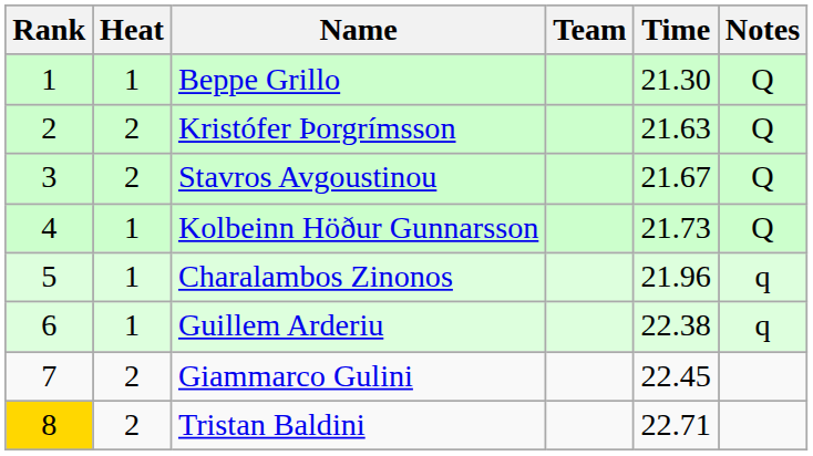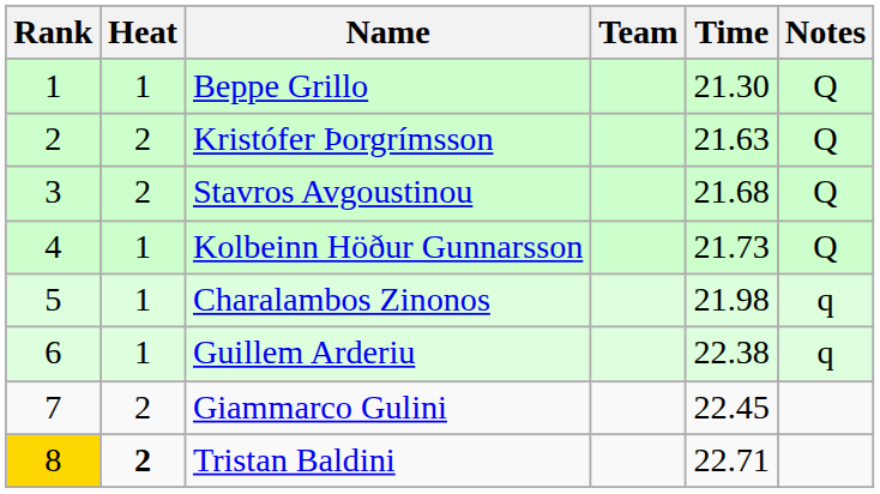 <table class="wikitable sortable" style="text-align:center">
 <tr>
 <th>Rank</th>
 <th>Heat</th>
 <th>Name</th>
 <th>Team</th>
 <th>Time</th>
 <th>Notes</th>
 </tr>
 <tr bgcolor=ccffcc>
 <td>1</td>
 <td>1</td>
 <td align="left"><a href='#'>Beppe Grillo</a></td>
 <td align=left></td>
 <td>21.30</td>
 <td>Q</td>
 </tr>
 <tr bgcolor=ccffcc>
 <td>2</td>
 <td>2</td>
 <td align="left"><a href='#'>Kristófer Þorgrímsson</a></td>
 <td align=left></td>
 <td>21.63</td>
 <td>Q</td>
 </tr>
 <tr bgcolor=ccffcc>
 <td>3</td>
 <td>2</td>
 <td align="left"><a href='#'>Stavros Avgoustinou</a></td>
 <td align=left></td>
-<td>21.67</td>
+<td>21.68</td>
 <td>Q</td>
 </tr>
 <tr bgcolor=ccffcc>
 <td>4</td>
 <td>1</td>
 <td align="left"><a href='#'>Kolbeinn Höður Gunnarsson</a></td>
 <td align=left></td>
 <td>21.73</td>
 <td>Q</td>
 </tr>
 <tr bgcolor=ddffdd>
 <td>5</td>
 <td>1</td>
 <td align="left"><a href='#'>Charalambos Zinonos</a></td>
 <td align=left></td>
-<td>21.96</td>
+<td>21.98</td>
 <td>q</td>
 </tr>
 <tr bgcolor=ddffdd>
 <td>6</td>
 <td>1</td>
 <td align="left"><a href='#'>Guillem Arderiu</a></td>
 <td align=left></td>
 <td>22.38</td>
 <td>q</td>
 </tr>
 <tr>
 <td>7</td>
 <td>2</td>
 <td align="left"><a href='#'>Giammarco Gulini</a></td>
 <td align=left></td>
 <td>22.45</td>
 <td></td>
 </tr>
 <tr>
 <td style="background: gold;">8</td>
-<td>2</td>
+<td><strong>2</strong></td>
 <td align="left"><a href='#'>Tristan Baldini</a></td>
 <td align=left></td>
 <td>22.71</td>
 <td></td>
 </tr>
 </table>
